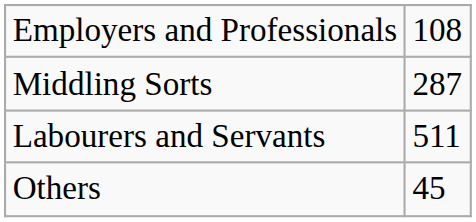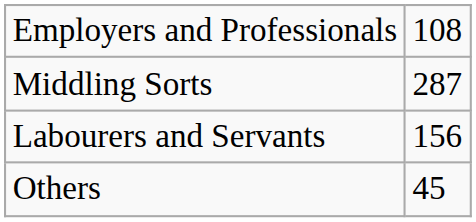 <table class=wikitable>
 <tr>
 <td>Employers and Professionals</td>
 <td>108</td>
 </tr>
 <tr>
 <td>Middling Sorts</td>
 <td>287</td>
 </tr>
 <tr>
 <td>Labourers and Servants</td>
-<td>511</td>
+<td>156</td>
 </tr>
 <tr>
 <td>Others</td>
 <td>45</td>
 </tr>
 </table>
